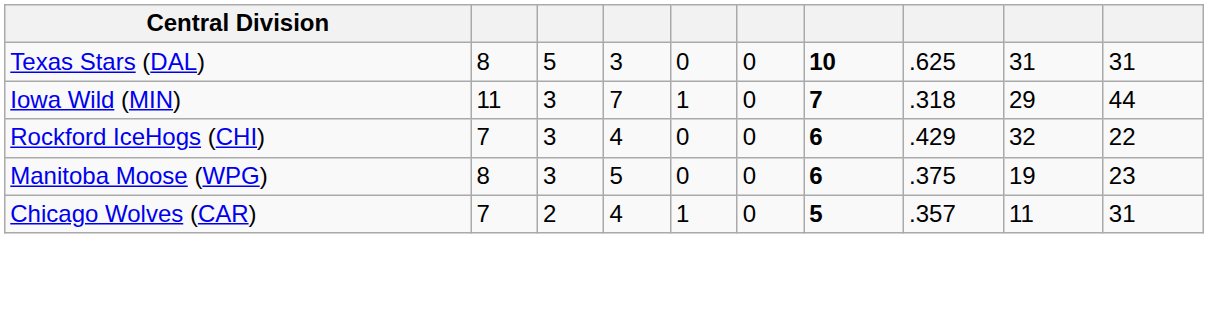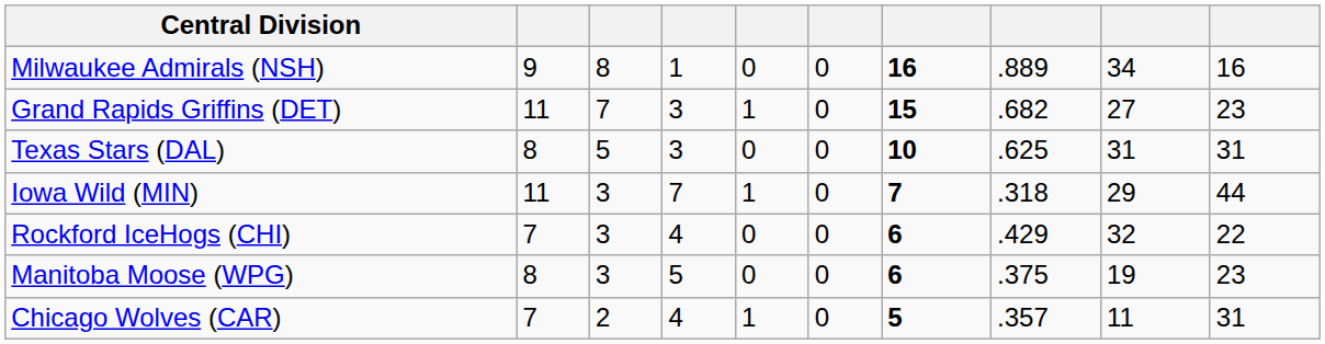 <table class="wikitable" style="width:50em">
 <tr 3>
 <th width="35%">Central Division</th>
 <th width="5%"></th>
 <th width="5%"></th>
 <th width="5%"></th>
 <th width="5%"></th>
 <th width="5%"></th>
 <th width="7.5%"></th>
 <th width="7.5%"></th>
 <th width="7.5%"></th>
 <th width="7.5%"></th>
+</tr>
+<tr bgcolor=>
+<td><a href='#'>Milwaukee Admirals</a> (<a href='#'>NSH</a>)</td>
+<td>9</td>
+<td>8</td>
+<td>1</td>
+<td>0</td>
+<td>0</td>
+<td><strong>16</strong></td>
+<td>.889</td>
+<td>34</td>
+<td>16</td>
+</tr>
+<tr bgcolor=>
+<td><a href='#'>Grand Rapids Griffins</a> (<a href='#'>DET</a>)</td>
+<td>11</td>
+<td>7</td>
+<td>3</td>
+<td>1</td>
+<td>0</td>
+<td><strong>15</strong></td>
+<td>.682</td>
+<td>27</td>
+<td>23</td>
 </tr>
 <tr bgcolor=>
 <td><a href='#'>Texas Stars</a> (<a href='#'>DAL</a>)</td>
 <td>8</td>
 <td>5</td>
 <td>3</td>
 <td>0</td>
 <td>0</td>
 <td><strong>10</strong></td>
 <td>.625</td>
 <td>31</td>
 <td>31</td>
 </tr>
 <tr bgcolor=>
 <td><a href='#'>Iowa Wild</a> (<a href='#'>MIN</a>)</td>
 <td>11</td>
 <td>3</td>
 <td>7</td>
 <td>1</td>
 <td>0</td>
 <td><strong>7</strong></td>
 <td>.318</td>
 <td>29</td>
 <td>44</td>
 </tr>
 <tr bgcolor=>
 <td><a href='#'>Rockford IceHogs</a> (<a href='#'>CHI</a>)</td>
 <td>7</td>
 <td>3</td>
 <td>4</td>
 <td>0</td>
 <td>0</td>
 <td><strong>6</strong></td>
 <td>.429</td>
 <td>32</td>
 <td>22</td>
 </tr>
 <tr bgcolor=>
 <td><a href='#'>Manitoba Moose</a> (<a href='#'>WPG</a>)</td>
 <td>8</td>
 <td>3</td>
 <td>5</td>
 <td>0</td>
 <td>0</td>
 <td><strong>6</strong></td>
 <td>.375</td>
 <td>19</td>
 <td>23</td>
 </tr>
 <tr bgcolor=>
 <td><a href='#'>Chicago Wolves</a> (<a href='#'>CAR</a>)</td>
 <td>7</td>
 <td>2</td>
 <td>4</td>
 <td>1</td>
 <td>0</td>
 <td><strong>5</strong></td>
 <td>.357</td>
 <td>11</td>
 <td>31</td>
 </tr>
 </table>
